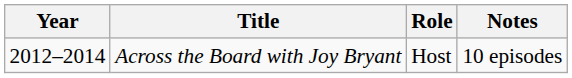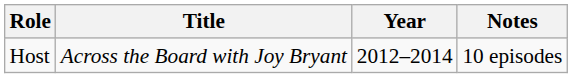 <table class="wikitable">
 <tr>
+<th>Role</th>
+<th>Title</th>
 <th>Year</th>
-<th>Title</th>
-<th>Role</th>
 <th>Notes</th>
 </tr>
 <tr>
+<td>Host</td>
+<td><em>Across the Board with Joy Bryant</em></td>
 <td>2012–2014</td>
-<td><em>Across the Board with Joy Bryant</em></td>
-<td>Host</td>
 <td>10 episodes</td>
 </tr>
 </table>
